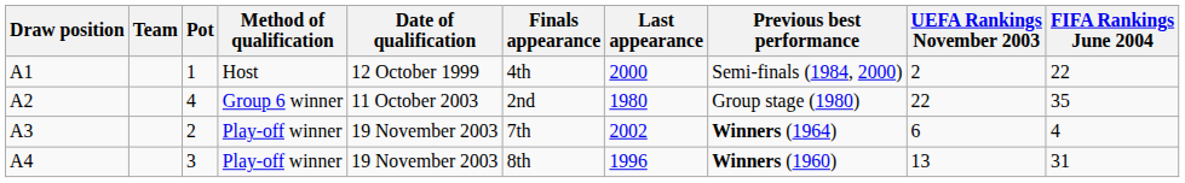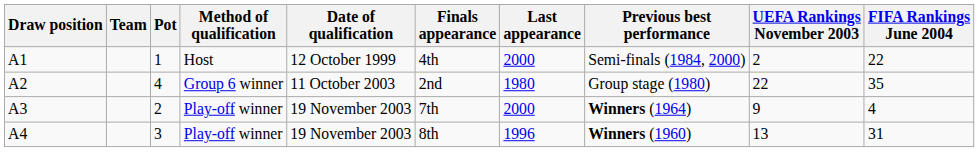 <table class="wikitable sortable">
 <tr>
 <th>Draw position</th>
 <th>Team</th>
 <th>Pot</th>
 <th>Method of<br>qualification</th>
 <th>Date of<br>qualification</th>
 <th data-sort-type="number">Finals<br>appearance</th>
 <th>Last<br>appearance</th>
 <th>Previous best<br>performance</th>
 <th><a href='#'>UEFA Rankings</a><br>November 2003</th>
 <th><a href='#'>FIFA Rankings</a><br>June 2004</th>
 </tr>
 <tr>
 <td>A1</td>
 <td style="white-space:nowrap"></td>
 <td>1</td>
 <td>Host</td>
 <td>12 October 1999</td>
 <td>4th</td>
 <td><a href='#'>2000</a></td>
 <td data-sort-value="3">Semi-finals (<a href='#'>1984</a>, <a href='#'>2000</a>)</td>
 <td>2</td>
 <td>22</td>
 </tr>
 <tr>
 <td>A2</td>
 <td style="white-space:nowrap"></td>
 <td>4</td>
 <td><a href='#'>Group 6</a> winner</td>
 <td>11 October 2003</td>
 <td>2nd</td>
 <td><a href='#'>1980</a></td>
 <td data-sort-value="7">Group stage (<a href='#'>1980</a>)</td>
 <td>22</td>
 <td>35</td>
 </tr>
 <tr>
 <td>A3</td>
 <td style="white-space:nowrap"></td>
 <td>2</td>
 <td><a href='#'>Play-off</a> winner</td>
 <td>19 November 2003</td>
 <td>7th</td>
-<td><a href='#'>2002</a></td>
+<td><a href='#'>2000</a></td>
 <td data-sort-value="1"><strong>Winners</strong> (<a href='#'>1964</a>)</td>
-<td>6</td>
+<td>9</td>
 <td>4</td>
 </tr>
 <tr>
 <td>A4</td>
 <td style="white-space:nowrap"></td>
 <td>3</td>
 <td><a href='#'>Play-off</a> winner</td>
 <td>19 November 2003</td>
 <td>8th</td>
 <td><a href='#'>1996</a></td>
 <td data-sort-value="1"><strong>Winners</strong> (<a href='#'>1960</a>)</td>
 <td>13</td>
 <td>31</td>
 </tr>
 </table>
